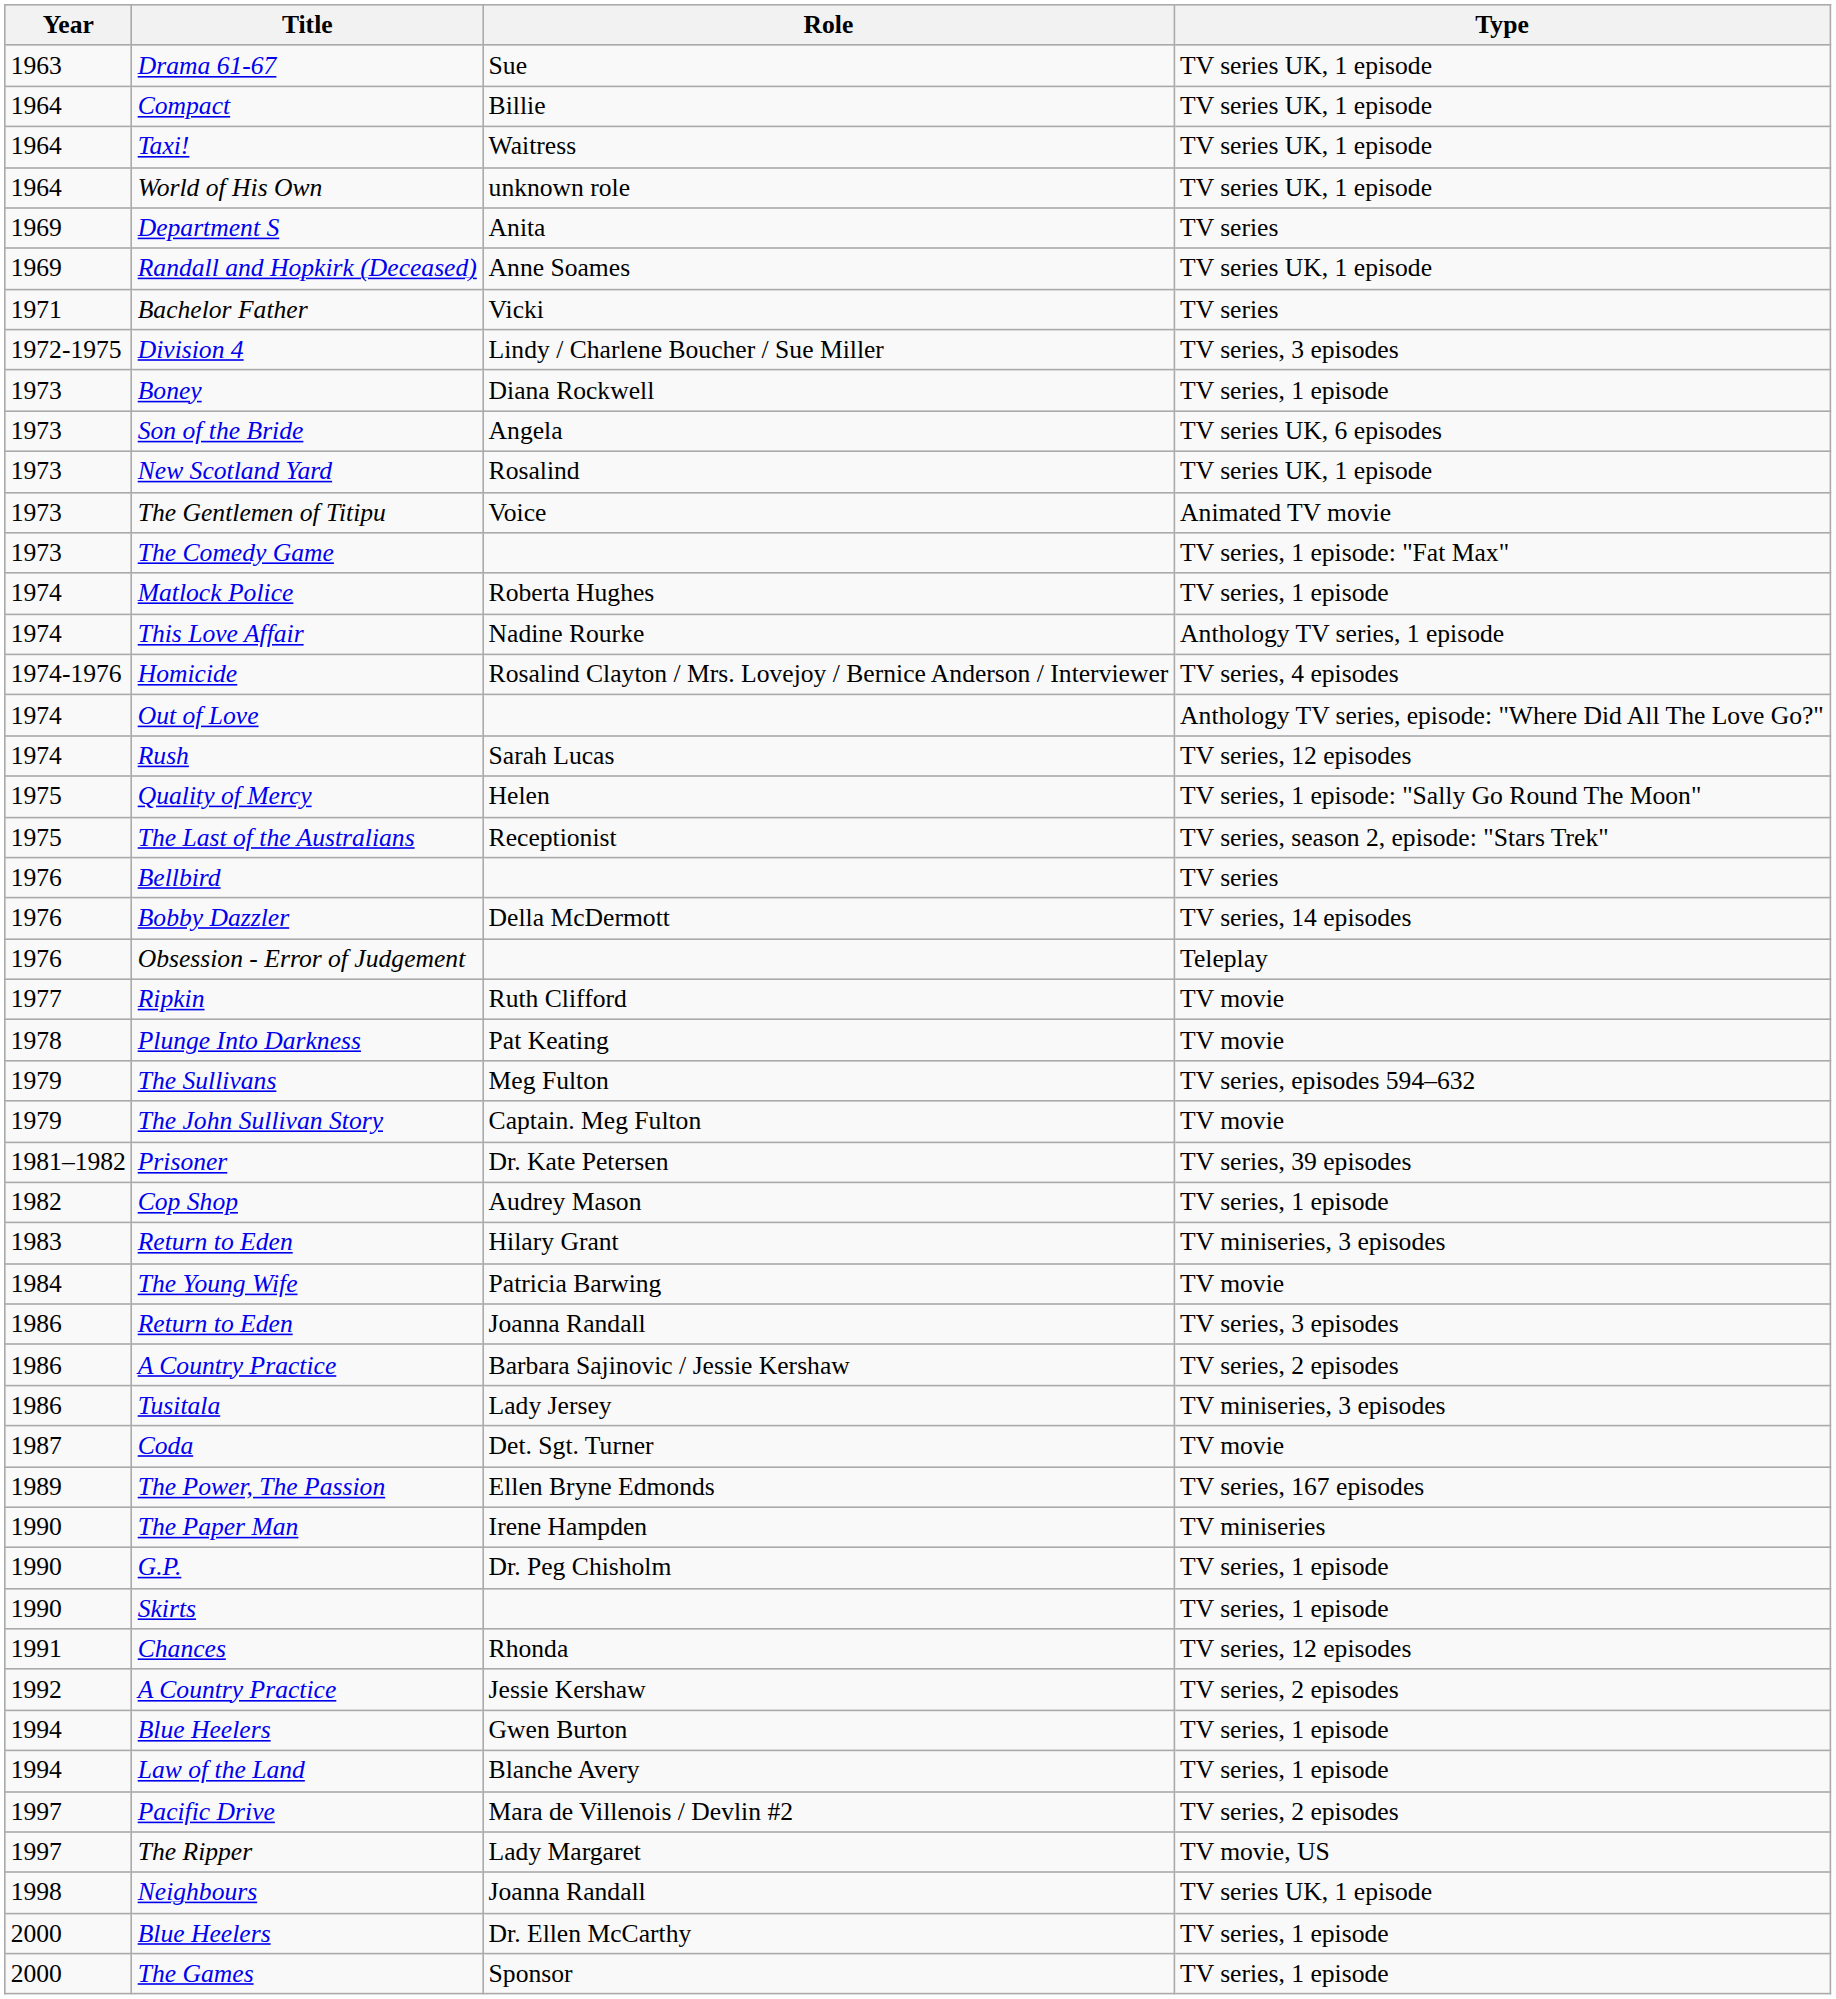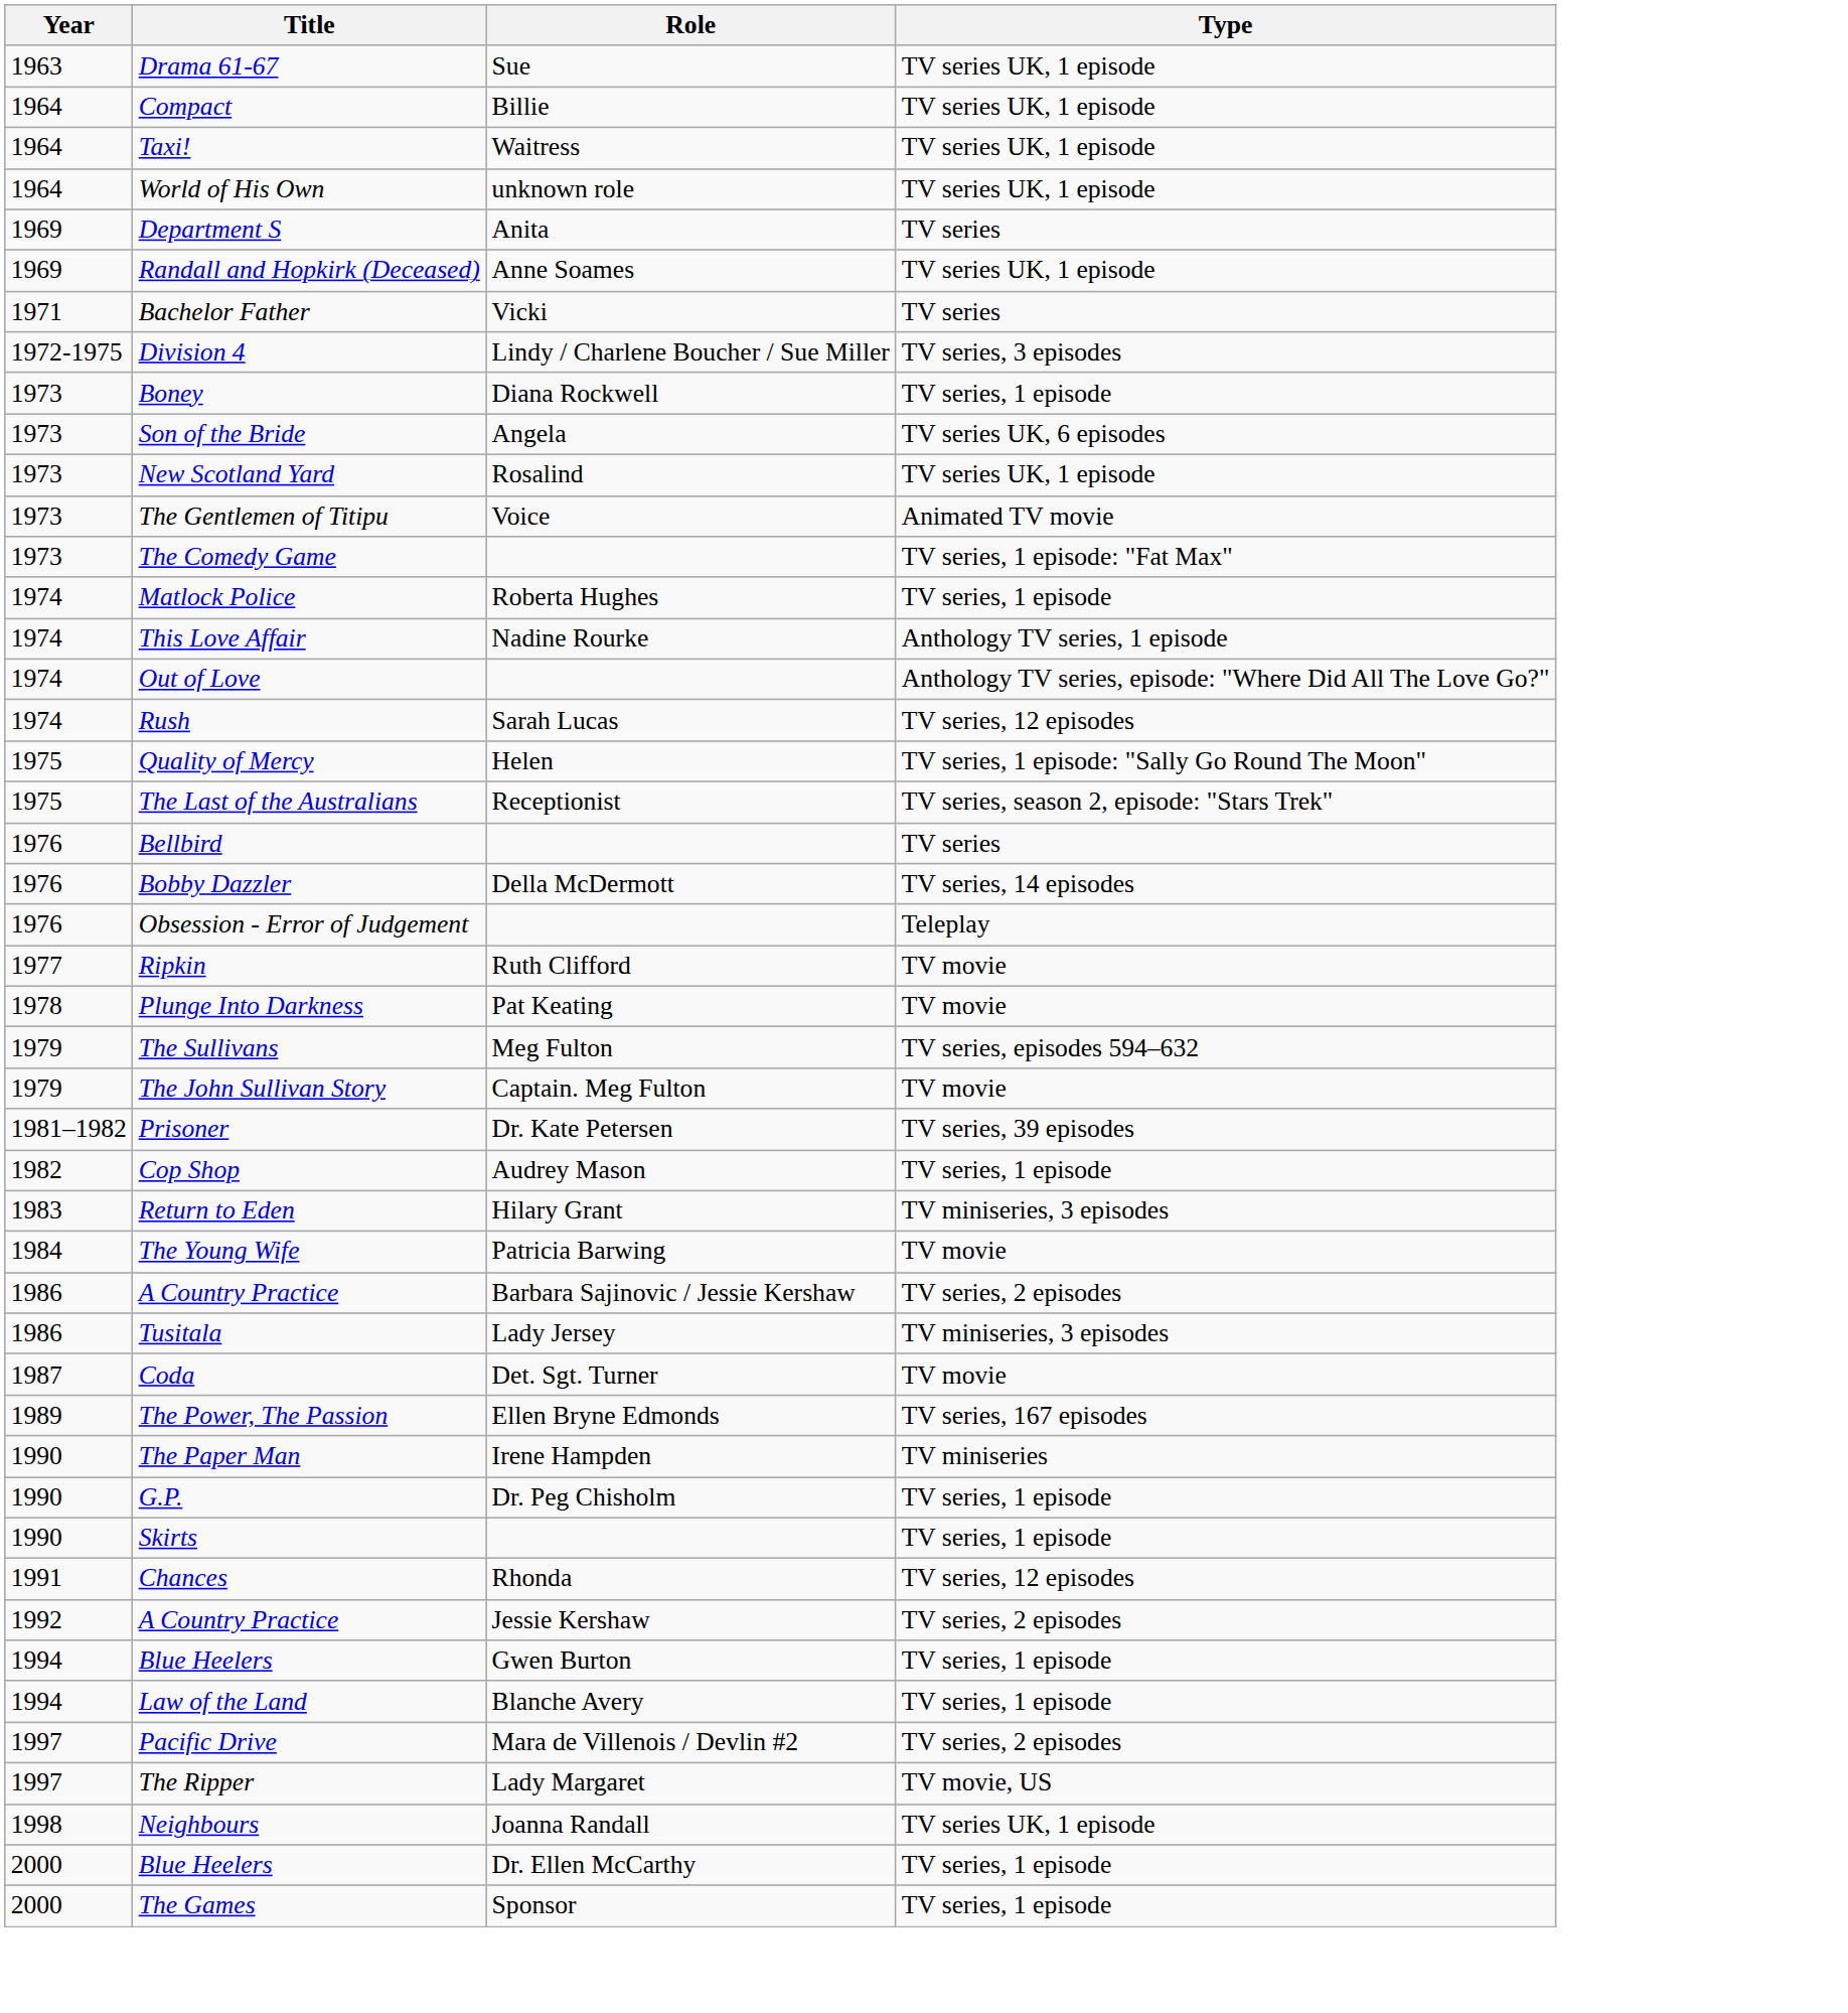 <table class="wikitable">
 <tr>
 <th>Year</th>
 <th>Title</th>
 <th>Role</th>
 <th>Type</th>
 </tr>
 <tr>
 <td>1963</td>
 <td><em><a href='#'>Drama 61-67</a></em></td>
 <td>Sue</td>
 <td>TV series UK, 1 episode</td>
 </tr>
 <tr>
 <td>1964</td>
 <td><em><a href='#'>Compact</a></em></td>
 <td>Billie</td>
 <td>TV series UK, 1 episode</td>
 </tr>
 <tr>
 <td>1964</td>
 <td><em><a href='#'>Taxi!</a></em></td>
 <td>Waitress</td>
 <td>TV series UK, 1 episode</td>
 </tr>
 <tr>
 <td>1964</td>
 <td><em>World of His Own</em></td>
 <td>unknown role</td>
 <td>TV series UK, 1 episode</td>
 </tr>
 <tr>
 <td>1969</td>
 <td><em><a href='#'>Department S</a></em></td>
 <td>Anita</td>
 <td>TV series</td>
 </tr>
 <tr>
 <td>1969</td>
 <td><em><a href='#'>Randall and Hopkirk (Deceased)</a></em></td>
 <td>Anne Soames</td>
 <td>TV series UK, 1 episode</td>
 </tr>
 <tr>
 <td>1971</td>
 <td><em>Bachelor Father</em></td>
 <td>Vicki</td>
 <td>TV series</td>
 </tr>
 <tr>
 <td>1972-1975</td>
 <td><em><a href='#'>Division 4</a></em></td>
 <td>Lindy / Charlene Boucher / Sue Miller</td>
 <td>TV series, 3 episodes</td>
 </tr>
 <tr>
 <td>1973</td>
 <td><em><a href='#'>Boney</a></em></td>
 <td>Diana Rockwell</td>
 <td>TV series, 1 episode</td>
 </tr>
 <tr>
 <td>1973</td>
 <td><em><a href='#'>Son of the Bride</a></em></td>
 <td>Angela</td>
 <td>TV series UK, 6 episodes</td>
 </tr>
 <tr>
 <td>1973</td>
 <td><em><a href='#'>New Scotland Yard</a></em></td>
 <td>Rosalind</td>
 <td>TV series UK, 1 episode</td>
 </tr>
 <tr>
 <td>1973</td>
 <td><em>The Gentlemen of Titipu</em></td>
 <td>Voice</td>
 <td>Animated TV movie</td>
 </tr>
 <tr>
 <td>1973</td>
 <td><em><a href='#'>The Comedy Game</a></em></td>
 <td></td>
 <td>TV series, 1 episode: "Fat Max"</td>
 </tr>
 <tr>
 <td>1974</td>
 <td><em><a href='#'>Matlock Police</a></em></td>
 <td>Roberta Hughes</td>
 <td>TV series, 1 episode</td>
 </tr>
 <tr>
 <td>1974</td>
 <td><em><a href='#'>This Love Affair</a></em></td>
 <td>Nadine Rourke</td>
 <td>Anthology TV series, 1 episode</td>
 </tr>
 <tr>
-<td>1974-1976</td>
-<td><em><a href='#'>Homicide</a></em></td>
-<td>Rosalind Clayton / Mrs. Lovejoy / Bernice Anderson / Interviewer</td>
-<td>TV series, 4 episodes</td>
-</tr>
-<tr>
 <td>1974</td>
 <td><em><a href='#'>Out of Love</a></em></td>
 <td></td>
 <td>Anthology TV series, episode: "Where Did All The Love Go?"</td>
 </tr>
 <tr>
 <td>1974</td>
 <td><em><a href='#'>Rush</a></em></td>
 <td>Sarah Lucas</td>
 <td>TV series, 12 episodes</td>
 </tr>
 <tr>
 <td>1975</td>
 <td><em><a href='#'>Quality of Mercy</a></em></td>
 <td>Helen</td>
 <td>TV series, 1 episode: "Sally Go Round The Moon"</td>
 </tr>
 <tr>
 <td>1975</td>
 <td><em><a href='#'>The Last of the Australians</a></em></td>
 <td>Receptionist</td>
 <td>TV series, season 2, episode: "Stars Trek"</td>
 </tr>
 <tr>
 <td>1976</td>
 <td><em><a href='#'>Bellbird</a></em></td>
 <td></td>
 <td>TV series</td>
 </tr>
 <tr>
 <td>1976</td>
 <td><em><a href='#'>Bobby Dazzler</a></em></td>
 <td>Della McDermott</td>
 <td>TV series, 14 episodes</td>
 </tr>
 <tr>
 <td>1976</td>
 <td><em>Obsession - Error of Judgement</em></td>
 <td></td>
 <td>Teleplay</td>
 </tr>
 <tr>
 <td>1977</td>
 <td><em><a href='#'>Ripkin</a></em></td>
 <td>Ruth Clifford</td>
 <td>TV movie</td>
 </tr>
 <tr>
 <td>1978</td>
 <td><em><a href='#'>Plunge Into Darkness</a></em></td>
 <td>Pat Keating</td>
 <td>TV movie</td>
 </tr>
 <tr>
 <td>1979</td>
 <td><em><a href='#'>The Sullivans</a></em></td>
 <td>Meg Fulton</td>
 <td>TV series, episodes 594–632</td>
 </tr>
 <tr>
 <td>1979</td>
 <td><em><a href='#'>The John Sullivan Story</a></em></td>
 <td>Captain. Meg Fulton</td>
 <td>TV movie</td>
 </tr>
 <tr>
 <td>1981–1982</td>
 <td><em><a href='#'>Prisoner</a></em></td>
 <td>Dr. Kate Petersen</td>
 <td>TV series, 39 episodes</td>
 </tr>
 <tr>
 <td>1982</td>
 <td><em><a href='#'>Cop Shop</a></em></td>
 <td>Audrey Mason</td>
 <td>TV series, 1 episode</td>
 </tr>
 <tr>
 <td>1983</td>
 <td><em><a href='#'>Return to Eden</a></em></td>
 <td>Hilary Grant</td>
 <td>TV miniseries, 3 episodes</td>
 </tr>
 <tr>
 <td>1984</td>
 <td><em><a href='#'>The Young Wife</a></em></td>
 <td>Patricia Barwing</td>
 <td>TV movie</td>
-</tr>
-<tr>
-<td>1986</td>
-<td><em><a href='#'>Return to Eden</a></em></td>
-<td>Joanna Randall</td>
-<td>TV series, 3 episodes</td>
 </tr>
 <tr>
 <td>1986</td>
 <td><em><a href='#'>A Country Practice</a></em></td>
 <td>Barbara Sajinovic / Jessie Kershaw</td>
 <td>TV series, 2 episodes</td>
 </tr>
 <tr>
 <td>1986</td>
 <td><em><a href='#'>Tusitala</a></em></td>
 <td>Lady Jersey</td>
 <td>TV miniseries, 3 episodes</td>
 </tr>
 <tr>
 <td>1987</td>
 <td><em><a href='#'>Coda</a></em></td>
 <td>Det. Sgt. Turner</td>
 <td>TV movie</td>
 </tr>
 <tr>
 <td>1989</td>
 <td><em><a href='#'>The Power, The Passion</a></em></td>
 <td>Ellen Bryne Edmonds</td>
 <td>TV series, 167 episodes</td>
 </tr>
 <tr>
 <td>1990</td>
 <td><em><a href='#'>The Paper Man</a></em></td>
 <td>Irene Hampden</td>
 <td>TV miniseries</td>
 </tr>
 <tr>
 <td>1990</td>
 <td><em><a href='#'>G.P.</a></em></td>
 <td>Dr. Peg Chisholm</td>
 <td>TV series, 1 episode</td>
 </tr>
 <tr>
 <td>1990</td>
 <td><em><a href='#'>Skirts</a></em></td>
 <td></td>
 <td>TV series, 1 episode</td>
 </tr>
 <tr>
 <td>1991</td>
 <td><em><a href='#'>Chances</a></em></td>
 <td>Rhonda</td>
 <td>TV series, 12 episodes</td>
 </tr>
 <tr>
 <td>1992</td>
 <td><em><a href='#'>A Country Practice</a></em></td>
 <td>Jessie Kershaw</td>
 <td>TV series, 2 episodes</td>
 </tr>
 <tr>
 <td>1994</td>
 <td><em><a href='#'>Blue Heelers</a></em></td>
 <td>Gwen Burton</td>
 <td>TV series, 1 episode</td>
 </tr>
 <tr>
 <td>1994</td>
 <td><em><a href='#'>Law of the Land</a></em></td>
 <td>Blanche Avery</td>
 <td>TV series, 1 episode</td>
 </tr>
 <tr>
 <td>1997</td>
 <td><em><a href='#'>Pacific Drive</a></em></td>
 <td>Mara de Villenois / Devlin #2</td>
 <td>TV series, 2 episodes</td>
 </tr>
 <tr>
 <td>1997</td>
 <td><em>The Ripper</em></td>
 <td>Lady Margaret</td>
 <td>TV movie, US</td>
 </tr>
 <tr>
 <td>1998</td>
 <td><em><a href='#'>Neighbours</a></em></td>
 <td>Joanna Randall</td>
 <td>TV series UK, 1 episode</td>
 </tr>
 <tr>
 <td>2000</td>
 <td><em><a href='#'>Blue Heelers</a></em></td>
 <td>Dr. Ellen McCarthy</td>
 <td>TV series, 1 episode</td>
 </tr>
 <tr>
 <td>2000</td>
 <td><em><a href='#'>The Games</a></em></td>
 <td>Sponsor</td>
 <td>TV series, 1 episode</td>
 </tr>
 </table>
